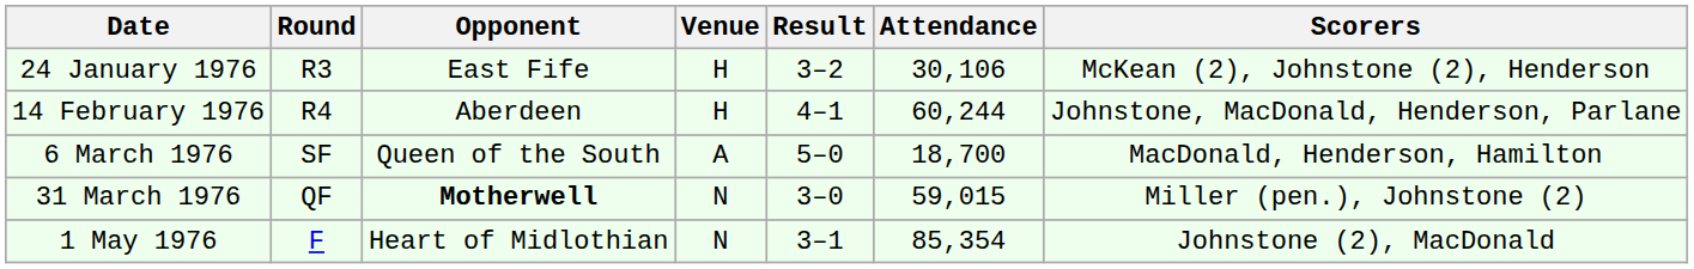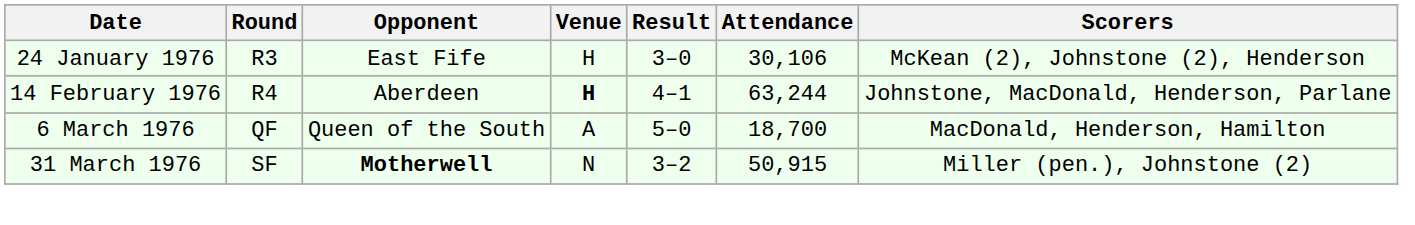 <table class="wikitable sortable" style="text-align:center;">
 <tr>
 <th>Date</th>
 <th>Round</th>
 <th>Opponent</th>
 <th>Venue</th>
 <th>Result</th>
 <th>Attendance</th>
 <th>Scorers</th>
 </tr>
 <tr style="background:#efe;">
 <td>24 January 1976</td>
 <td>R3</td>
 <td>East Fife</td>
 <td>H</td>
-<td>3–2</td>
+<td>3–0</td>
 <td>30,106</td>
 <td>McKean (2), Johnstone (2), Henderson</td>
 </tr>
 <tr style="background:#efe;">
 <td>14 February 1976</td>
 <td>R4</td>
 <td>Aberdeen</td>
-<td>H</td>
+<td><strong>H</strong></td>
 <td>4–1</td>
-<td>60,244</td>
+<td>63,244</td>
 <td>Johnstone, MacDonald, Henderson, Parlane</td>
 </tr>
 <tr style="background:#efe;">
 <td>6 March 1976</td>
-<td>SF</td>
+<td>QF</td>
 <td>Queen of the South</td>
 <td>A</td>
 <td>5–0</td>
 <td>18,700</td>
 <td>MacDonald, Henderson, Hamilton</td>
 </tr>
 <tr style="background:#efe;">
 <td>31 March 1976</td>
-<td>QF</td>
+<td>SF</td>
 <td><strong>Motherwell</strong></td>
 <td>N</td>
-<td>3–0</td>
-<td>59,015</td>
+<td>3–2</td>
+<td>50,915</td>
 <td>Miller (pen.), Johnstone (2)</td>
 </tr>
-<tr style="background:#efe;">
-<td>1 May 1976</td>
-<td><a href='#'>F</a></td>
-<td>Heart of Midlothian</td>
-<td>N</td>
-<td>3–1</td>
-<td>85,354</td>
-<td>Johnstone (2), MacDonald</td>
-</tr>
 </table>
